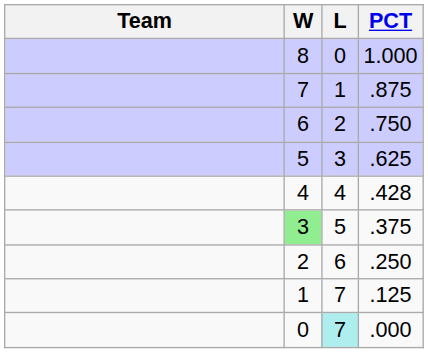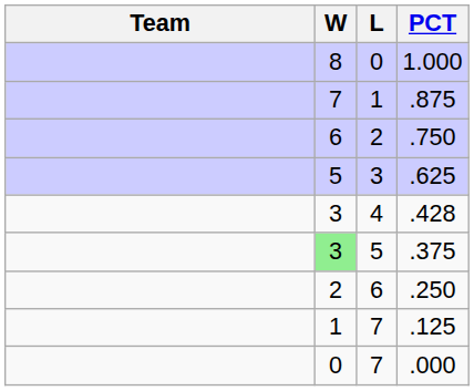 <table class="wikitable" style="text-align:center;">
 <tr>
 <th width=200px>Team</th>
 <th width=20px>W</th>
 <th width=20px>L</th>
 <th width=30px><a href='#'>PCT</a></th>
 </tr>
 <tr bgcolor="#CCCCFF">
 <td align=left></td>
 <td>8</td>
 <td>0</td>
 <td>1.000</td>
 </tr>
 <tr bgcolor="#CCCCFF">
 <td align=left></td>
 <td>7</td>
 <td>1</td>
 <td>.875</td>
 </tr>
 <tr bgcolor="#CCCCFF">
 <td align=left><strong></strong></td>
 <td>6</td>
 <td>2</td>
 <td>.750</td>
 </tr>
 <tr bgcolor="#CCCCFF">
 <td align=left></td>
 <td>5</td>
 <td>3</td>
 <td>.625</td>
 </tr>
 <tr>
 <td align=left></td>
-<td>4</td>
+<td>3</td>
 <td>4</td>
 <td>.428</td>
 </tr>
 <tr>
 <td align=left></td>
 <td style="background: lightgreen;">3</td>
 <td>5</td>
 <td>.375</td>
 </tr>
 <tr>
 <td align=left></td>
 <td>2</td>
 <td>6</td>
 <td>.250</td>
 </tr>
 <tr>
 <td align=left></td>
 <td>1</td>
 <td>7</td>
 <td>.125</td>
 </tr>
 <tr>
 <td align=left></td>
 <td>0</td>
-<td style="background: paleturquoise;">7</td>
+<td>7</td>
 <td>.000</td>
 </tr>
 </table>
